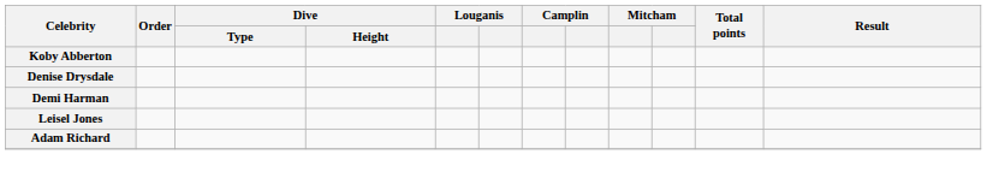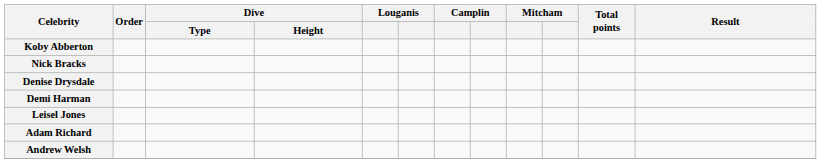 <table class="wikitable plainrowheaders" style="text-align:center; font-size:90%;">
 <tr>
 <th scope="col" style="width:10em;" rowspan="2">Celebrity</th>
 <th scope="col" rowspan="2">Order</th>
 <th colspan="2">Dive</th>
 <th scope="col" colspan="2">Louganis</th>
 <th scope="col" colspan="2">Camplin</th>
 <th scope="col" colspan="2">Mitcham</th>
 <th scope="col" style="width:5em;" rowspan="2">Total<br>points</th>
 <th scope="col" style="width:17em;" rowspan="2">Result</th>
 </tr>
 <tr>
 <th scope="col" style="width:10em;">Type</th>
 <th scope="col" style="width:10em;">Height</th>
 <th scope="col" style="width:3em;"></th>
 <th scope="col" style="width:3em;"></th>
 <th scope="col" style="width:3em;"></th>
 <th scope="col" style="width:3em;"></th>
 <th scope="col" style="width:3em;"></th>
 <th scope="col" style="width:3em;"></th>
 </tr>
 <tr>
 <th scope="row">Koby Abberton</th>
+<td></td>
+<td></td>
+<td></td>
+<td></td>
+<td></td>
+<td></td>
+<td></td>
+<td></td>
+<td></td>
+<td><strong> </strong></td>
+<td></td>
+</tr>
+<tr>
+<th scope="row">Nick Bracks</th>
 <td></td>
 <td></td>
 <td></td>
 <td></td>
 <td></td>
 <td></td>
 <td></td>
 <td></td>
 <td></td>
 <td><strong> </strong></td>
 <td></td>
 </tr>
 <tr>
 <th scope="row">Denise Drysdale</th>
 <td></td>
 <td></td>
 <td></td>
 <td></td>
 <td></td>
 <td></td>
 <td></td>
 <td></td>
 <td></td>
 <td><strong> </strong></td>
 <td></td>
 </tr>
 <tr>
 <th scope="row">Demi Harman</th>
 <td></td>
 <td></td>
 <td></td>
 <td></td>
 <td></td>
 <td></td>
 <td></td>
 <td></td>
 <td></td>
 <td><strong> </strong></td>
 <td></td>
 </tr>
 <tr>
 <th scope="row">Leisel Jones</th>
 <td></td>
 <td></td>
 <td></td>
 <td></td>
 <td></td>
 <td></td>
 <td></td>
 <td></td>
 <td></td>
 <td><strong> </strong></td>
 <td></td>
 </tr>
 <tr>
 <th scope="row">Adam Richard</th>
 <td></td>
 <td></td>
 <td></td>
 <td></td>
 <td></td>
 <td></td>
 <td></td>
 <td></td>
 <td></td>
 <td><strong> </strong></td>
 <td></td>
 </tr>
 <tr>
+<th scope="row">Andrew Welsh</th>
+<td></td>
+<td></td>
+<td></td>
+<td></td>
+<td></td>
+<td></td>
+<td></td>
+<td></td>
+<td></td>
+<td><strong> </strong></td>
+<td></td>
+</tr>
+<tr>
 </tr>
 </table>
